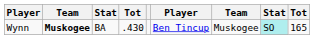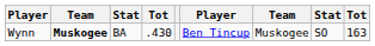 <table class="wikitable">
 <tr>
 <th>Player</th>
 <th>Team</th>
 <th>Stat</th>
 <th>Tot</th>
 <th></th>
 <th>Player</th>
 <th>Team</th>
 <th>Stat</th>
 <th>Tot</th>
 </tr>
 <tr>
 <td>Wynn</td>
 <td><strong>Muskogee</strong></td>
 <td>BA</td>
 <td>.430</td>
 <td></td>
 <td><a href='#'>Ben Tincup</a></td>
 <td>Muskogee</td>
-<td style="background: paleturquoise;">SO</td>
-<td>165</td>
+<td>SO</td>
+<td>163</td>
 </tr>
 </table>
